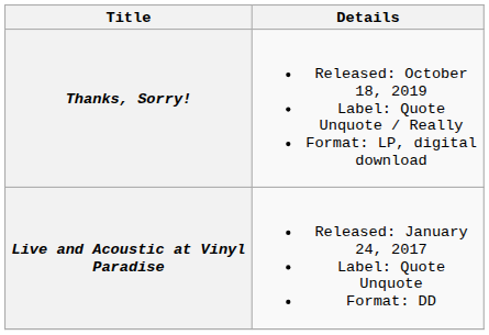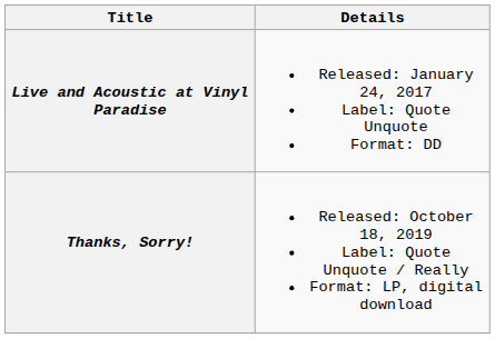 <table class="wikitable plainrowheaders" style="text-align:center;">
 <tr>
 <th scope="col" style="width:16em;">Title</th>
 <th scope="col" style="width:15em;">Details</th>
 </tr>
 <tr>
+<th scope="row"><em>Live and Acoustic at Vinyl Paradise</em></th>
+<td><br><ul><li>Released: January 24, 2017</li><li>Label: Quote Unquote</li><li>Format: DD</li></ul></td>
+</tr>
+<tr>
 <th scope="row"><em>Thanks, Sorry!</em> <br>  <br></th>
 <td><br><ul><li>Released: October 18, 2019</li><li>Label: Quote Unquote / Really</li><li>Format: LP, digital download</li></ul></td>
 </tr>
 <tr>
-<th scope="row"><em>Live and Acoustic at Vinyl Paradise</em></th>
-<td><br><ul><li>Released: January 24, 2017</li><li>Label: Quote Unquote</li><li>Format: DD</li></ul></td>
-</tr>
-<tr>
 </tr>
 </table>
